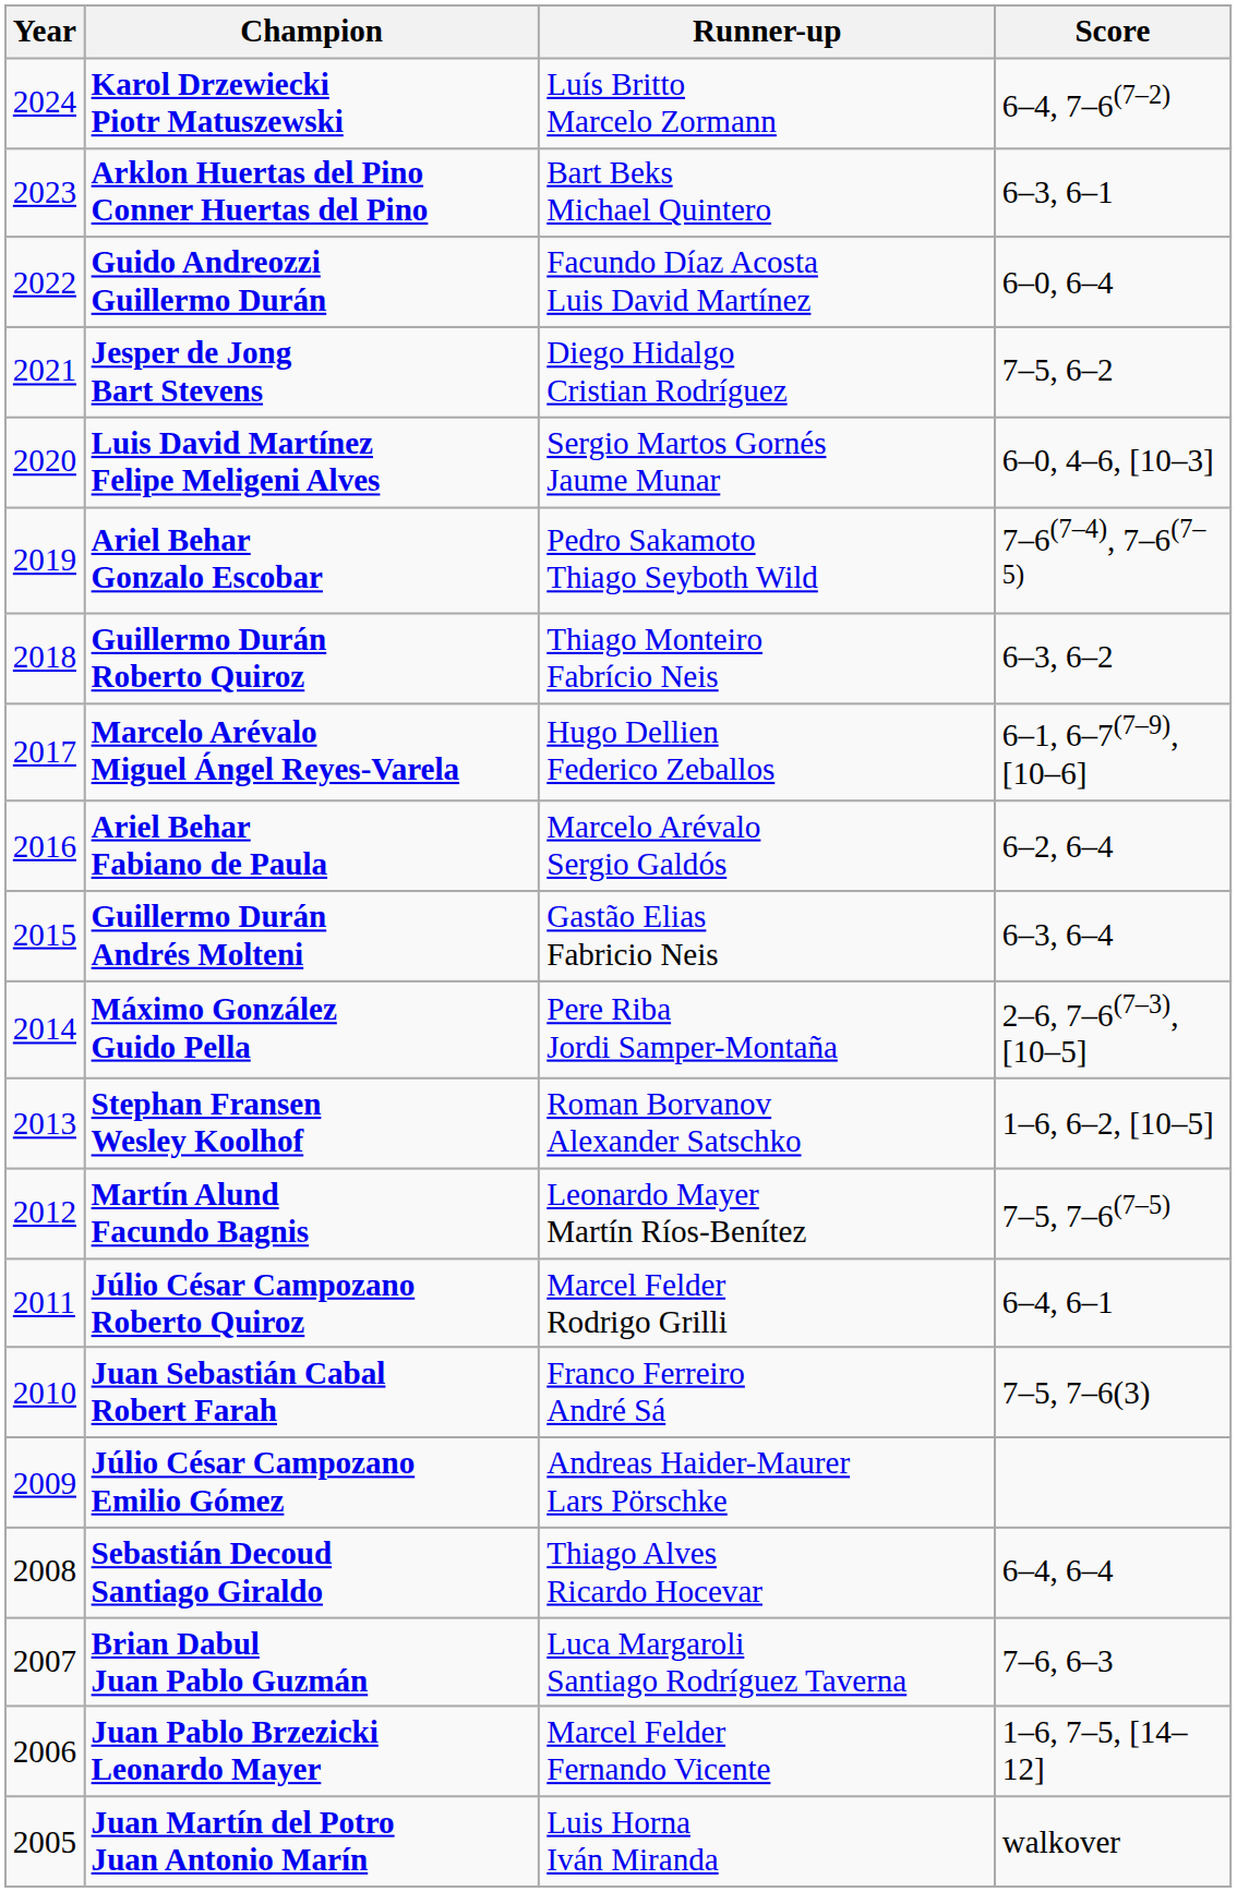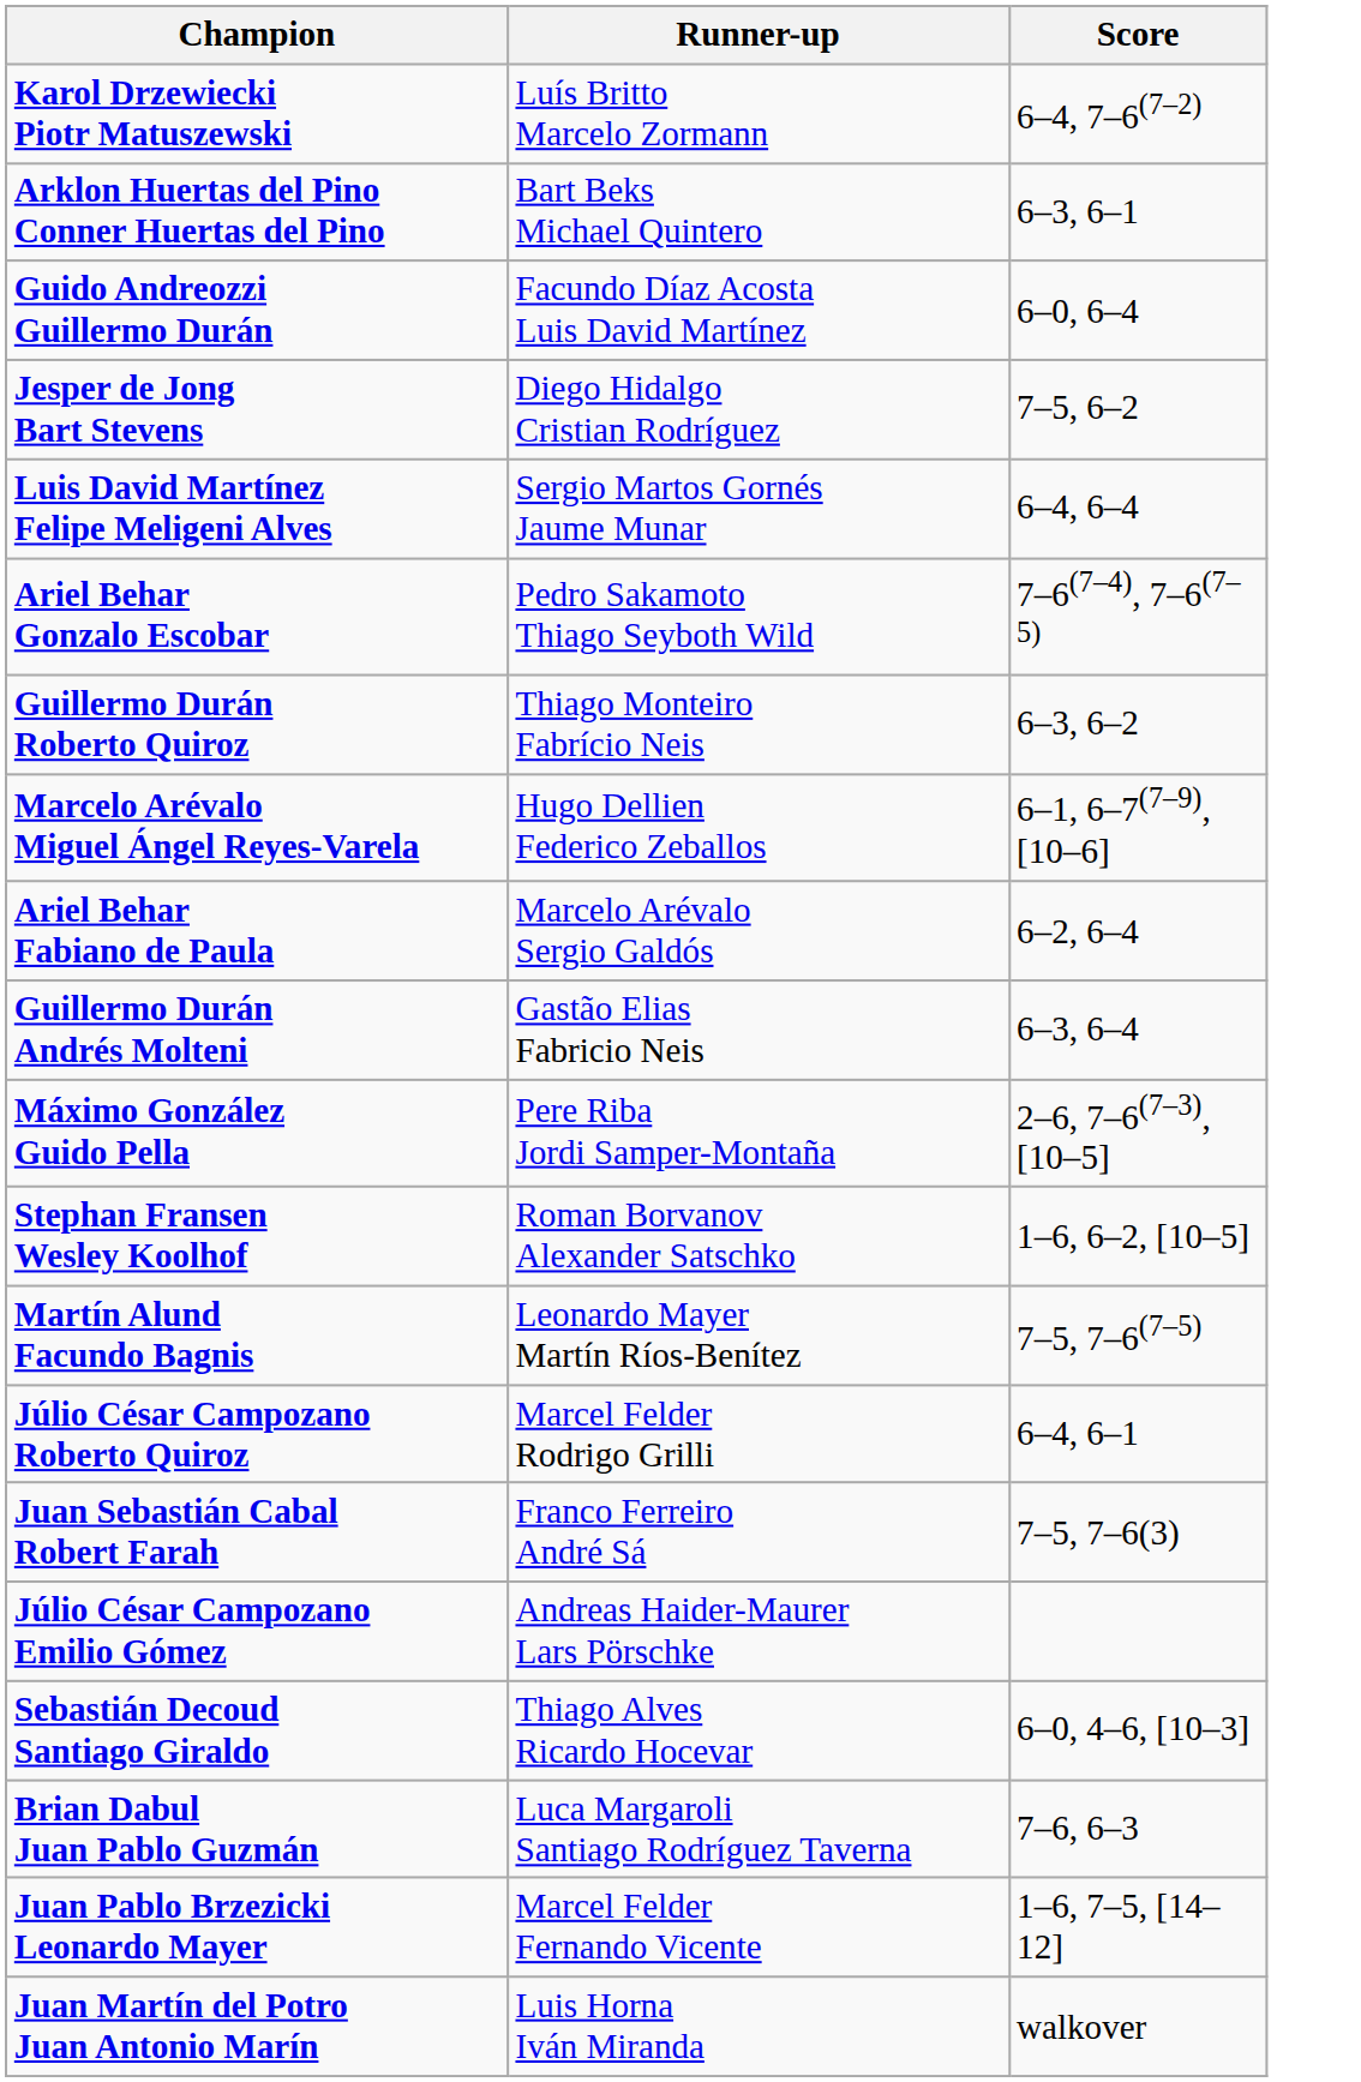 <table class="wikitable" style="font-size:90%">
 <tr>
-<th>Year</th>
 <th width="200">Champion</th>
 <th width="200">Runner-up</th>
 <th width="100">Score</th>
 </tr>
 <tr>
-<td><a href='#'>2024</a></td>
 <td> <strong><a href='#'>Karol Drzewiecki</a></strong> <br>  <strong><a href='#'>Piotr Matuszewski</a></strong></td>
 <td> <a href='#'>Luís Britto</a> <br>  <a href='#'>Marcelo Zormann</a></td>
 <td>6–4, 7–6<sup>(7–2)</sup></td>
 </tr>
 <tr>
-<td><a href='#'>2023</a></td>
 <td> <strong><a href='#'>Arklon Huertas del Pino</a></strong> <br>  <strong><a href='#'>Conner Huertas del Pino</a></strong></td>
 <td> <a href='#'>Bart Beks</a> <br>  <a href='#'>Michael Quintero</a></td>
 <td>6–3, 6–1</td>
 </tr>
 <tr>
-<td><a href='#'>2022</a></td>
 <td> <strong><a href='#'>Guido Andreozzi</a></strong> <br>  <strong><a href='#'>Guillermo Durán</a></strong></td>
 <td> <a href='#'>Facundo Díaz Acosta</a> <br>  <a href='#'>Luis David Martínez</a></td>
 <td>6–0, 6–4</td>
 </tr>
 <tr>
-<td><a href='#'>2021</a></td>
 <td> <strong><a href='#'>Jesper de Jong</a></strong> <br>  <strong><a href='#'>Bart Stevens</a></strong></td>
 <td> <a href='#'>Diego Hidalgo</a> <br>  <a href='#'>Cristian Rodríguez</a></td>
 <td>7–5, 6–2</td>
 </tr>
 <tr>
-<td><a href='#'>2020</a></td>
 <td> <strong><a href='#'>Luis David Martínez</a></strong> <br>  <strong><a href='#'>Felipe Meligeni Alves</a></strong></td>
 <td> <a href='#'>Sergio Martos Gornés</a> <br>  <a href='#'>Jaume Munar</a></td>
-<td>6–0, 4–6, [10–3]</td>
+<td>6–4, 6–4</td>
 </tr>
 <tr>
-<td><a href='#'>2019</a></td>
 <td> <strong><a href='#'>Ariel Behar</a></strong> <br>  <strong><a href='#'>Gonzalo Escobar</a></strong></td>
 <td> <a href='#'>Pedro Sakamoto</a> <br>  <a href='#'>Thiago Seyboth Wild</a></td>
 <td>7–6<sup>(7–4)</sup>, 7–6<sup>(7–5)</sup></td>
 </tr>
 <tr>
-<td><a href='#'>2018</a></td>
 <td> <strong><a href='#'>Guillermo Durán</a></strong> <br>  <strong><a href='#'>Roberto Quiroz</a></strong></td>
 <td> <a href='#'>Thiago Monteiro</a> <br>  <a href='#'>Fabrício Neis</a></td>
 <td>6–3, 6–2</td>
 </tr>
 <tr>
-<td><a href='#'>2017</a></td>
 <td> <strong><a href='#'>Marcelo Arévalo</a></strong> <br>  <strong><a href='#'>Miguel Ángel Reyes-Varela</a></strong></td>
 <td> <a href='#'>Hugo Dellien</a> <br>  <a href='#'>Federico Zeballos</a></td>
 <td>6–1, 6–7<sup>(7–9)</sup>, [10–6]</td>
 </tr>
 <tr>
-<td><a href='#'>2016</a></td>
 <td> <strong><a href='#'>Ariel Behar</a></strong> <br>  <strong><a href='#'>Fabiano de Paula</a></strong></td>
 <td> <a href='#'>Marcelo Arévalo</a> <br>  <a href='#'>Sergio Galdós</a></td>
 <td>6–2, 6–4</td>
 </tr>
 <tr>
-<td><a href='#'>2015</a></td>
 <td> <strong><a href='#'>Guillermo Durán</a></strong> <br>  <strong><a href='#'>Andrés Molteni</a></strong></td>
 <td> <a href='#'>Gastão Elias</a> <br>  Fabricio Neis</td>
 <td>6–3, 6–4</td>
 </tr>
 <tr>
-<td><a href='#'>2014</a></td>
 <td> <strong><a href='#'>Máximo González</a></strong> <br>  <strong><a href='#'>Guido Pella</a></strong></td>
 <td> <a href='#'>Pere Riba</a> <br>  <a href='#'>Jordi Samper-Montaña</a></td>
 <td>2–6, 7–6<sup>(7–3)</sup>, [10–5]</td>
 </tr>
 <tr>
-<td><a href='#'>2013</a></td>
 <td> <strong><a href='#'>Stephan Fransen</a></strong> <br>  <strong><a href='#'>Wesley Koolhof</a></strong></td>
 <td> <a href='#'>Roman Borvanov</a> <br>  <a href='#'>Alexander Satschko</a></td>
 <td>1–6, 6–2, [10–5]</td>
 </tr>
 <tr>
-<td><a href='#'>2012</a></td>
 <td> <strong><a href='#'>Martín Alund</a></strong> <br>  <strong><a href='#'>Facundo Bagnis</a></strong></td>
 <td> <a href='#'>Leonardo Mayer</a> <br>  Martín Ríos-Benítez</td>
 <td>7–5, 7–6<sup>(7–5)</sup></td>
 </tr>
 <tr>
-<td><a href='#'>2011</a></td>
 <td> <strong><a href='#'>Júlio César Campozano</a></strong> <br>  <strong><a href='#'>Roberto Quiroz</a></strong></td>
 <td> <a href='#'>Marcel Felder</a> <br>  Rodrigo Grilli</td>
 <td>6–4, 6–1</td>
 </tr>
 <tr>
-<td><a href='#'>2010</a></td>
 <td> <strong><a href='#'>Juan Sebastián Cabal</a></strong> <br>  <strong><a href='#'>Robert Farah</a></strong></td>
 <td> <a href='#'>Franco Ferreiro</a> <br>  <a href='#'>André Sá</a></td>
 <td>7–5, 7–6(3)</td>
 </tr>
 <tr>
-<td><a href='#'>2009</a></td>
 <td> <strong><a href='#'>Júlio César Campozano</a></strong> <br>  <strong><a href='#'>Emilio Gómez</a></strong></td>
 <td> <a href='#'>Andreas Haider-Maurer</a> <br>  <a href='#'>Lars Pörschke</a></td>
 <td></td>
 </tr>
 <tr>
-<td>2008</td>
 <td> <strong><a href='#'>Sebastián Decoud</a></strong> <br>  <strong><a href='#'>Santiago Giraldo</a></strong></td>
 <td> <a href='#'>Thiago Alves</a> <br>  <a href='#'>Ricardo Hocevar</a></td>
-<td>6–4, 6–4</td>
+<td>6–0, 4–6, [10–3]</td>
 </tr>
 <tr>
-<td>2007</td>
 <td> <strong><a href='#'>Brian Dabul</a></strong> <br>  <strong><a href='#'>Juan Pablo Guzmán</a></strong></td>
 <td> <a href='#'>Luca Margaroli</a> <br>  <a href='#'>Santiago Rodríguez Taverna</a></td>
 <td>7–6, 6–3</td>
 </tr>
 <tr>
-<td>2006</td>
 <td> <strong><a href='#'>Juan Pablo Brzezicki</a></strong> <br>  <strong><a href='#'>Leonardo Mayer</a></strong></td>
 <td> <a href='#'>Marcel Felder</a> <br>  <a href='#'>Fernando Vicente</a></td>
 <td>1–6, 7–5, [14–12]</td>
 </tr>
 <tr>
-<td>2005</td>
 <td> <strong><a href='#'>Juan Martín del Potro</a></strong> <br>  <strong><a href='#'>Juan Antonio Marín</a></strong></td>
 <td> <a href='#'>Luis Horna</a> <br>  <a href='#'>Iván Miranda</a></td>
 <td>walkover</td>
 </tr>
 </table>
